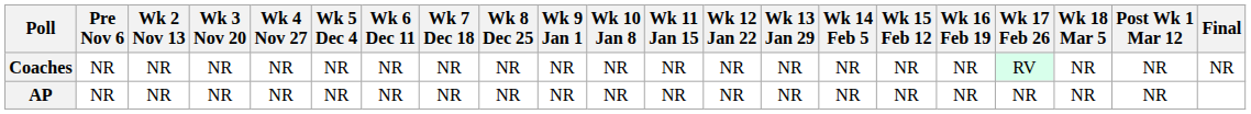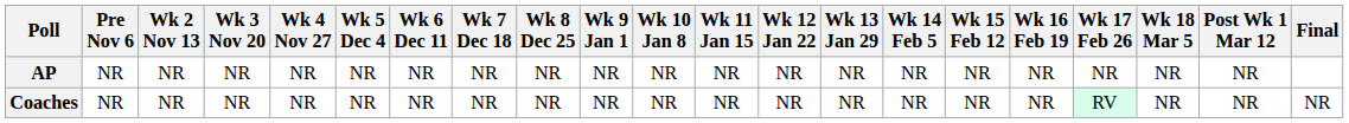 <table class="wikitable" style="white-space:nowrap;">
 <tr>
 <th>Poll</th>
 <th>Pre<br>Nov 6</th>
 <th>Wk 2<br>Nov 13</th>
 <th>Wk 3<br>Nov 20</th>
 <th>Wk 4<br>Nov 27</th>
 <th>Wk 5<br>Dec 4</th>
 <th>Wk 6<br>Dec 11</th>
 <th>Wk 7<br>Dec 18</th>
 <th>Wk 8<br>Dec 25</th>
 <th>Wk 9<br>Jan 1</th>
 <th>Wk 10<br>Jan 8</th>
 <th>Wk 11<br>Jan 15</th>
 <th>Wk 12<br>Jan 22</th>
 <th>Wk 13<br>Jan 29</th>
 <th>Wk 14<br>Feb 5</th>
 <th>Wk 15<br>Feb 12</th>
 <th>Wk 16<br>Feb 19</th>
 <th>Wk 17<br>Feb 26</th>
 <th>Wk 18<br>Mar 5</th>
 <th>Post Wk 1<br>Mar 12</th>
 <th>Final</th>
 </tr>
 <tr style="text-align:center;">
+<th>AP</th>
+<td style="background:#FFF;">NR</td>
+<td style="background:#FFF;">NR</td>
+<td style="background:#FFF;">NR</td>
+<td style="background:#FFF;">NR</td>
+<td style="background:#FFF">NR</td>
+<td style="background:#FFF;">NR</td>
+<td style="background:#FFF;">NR</td>
+<td style="background:#FFF;">NR</td>
+<td style="background:#FFF;">NR</td>
+<td style="background:#FFF;">NR</td>
+<td style="background:#FFF;">NR</td>
+<td style="background:#FFF;">NR</td>
+<td style="background:#FFF;">NR</td>
+<td style="background:#FFF;">NR</td>
+<td style="background:#FFF;">NR</td>
+<td style="background:#FFF;">NR</td>
+<td style="background:#FFF;">NR</td>
+<td style="background:#FFF;">NR</td>
+<td style="background:#FFF;">NR</td>
+<td style="background:#FFF;"></td>
+</tr>
+<tr style="text-align:center;">
 <th>Coaches</th>
 <td style="background:#FFF;">NR</td>
 <td style="background:#FFF;">NR</td>
 <td style="background:#FFF;">NR</td>
 <td style="background:#FFF;">NR</td>
 <td style="background:#FFF;">NR</td>
 <td style="background:#FFF;">NR</td>
 <td style="background:#FFF;">NR</td>
 <td style="background:#FFF;">NR</td>
 <td style="background:#FFF;">NR</td>
 <td style="background:#FFF;">NR</td>
 <td style="background:#FFF;">NR</td>
 <td style="background:#FFF;">NR</td>
 <td style="background:#FFF;">NR</td>
 <td style="background:#FFF;">NR</td>
 <td style="background:#FFF;">NR</td>
 <td style="background:#FFF;">NR</td>
 <td style="background:#D8FFEB;">RV</td>
 <td style="background:#FFF;">NR</td>
 <td style="background:#FFF;">NR</td>
 <td style="background:#FFF;">NR</td>
 </tr>
-<tr style="text-align:center;">
-<th>AP</th>
-<td style="background:#FFF;">NR</td>
-<td style="background:#FFF;">NR</td>
-<td style="background:#FFF;">NR</td>
-<td style="background:#FFF;">NR</td>
-<td style="background:#FFF">NR</td>
-<td style="background:#FFF;">NR</td>
-<td style="background:#FFF;">NR</td>
-<td style="background:#FFF;">NR</td>
-<td style="background:#FFF;">NR</td>
-<td style="background:#FFF;">NR</td>
-<td style="background:#FFF;">NR</td>
-<td style="background:#FFF;">NR</td>
-<td style="background:#FFF;">NR</td>
-<td style="background:#FFF;">NR</td>
-<td style="background:#FFF;">NR</td>
-<td style="background:#FFF;">NR</td>
-<td style="background:#FFF;">NR</td>
-<td style="background:#FFF;">NR</td>
-<td style="background:#FFF;">NR</td>
-<td style="background:#FFF;"></td>
-</tr>
 </table>
